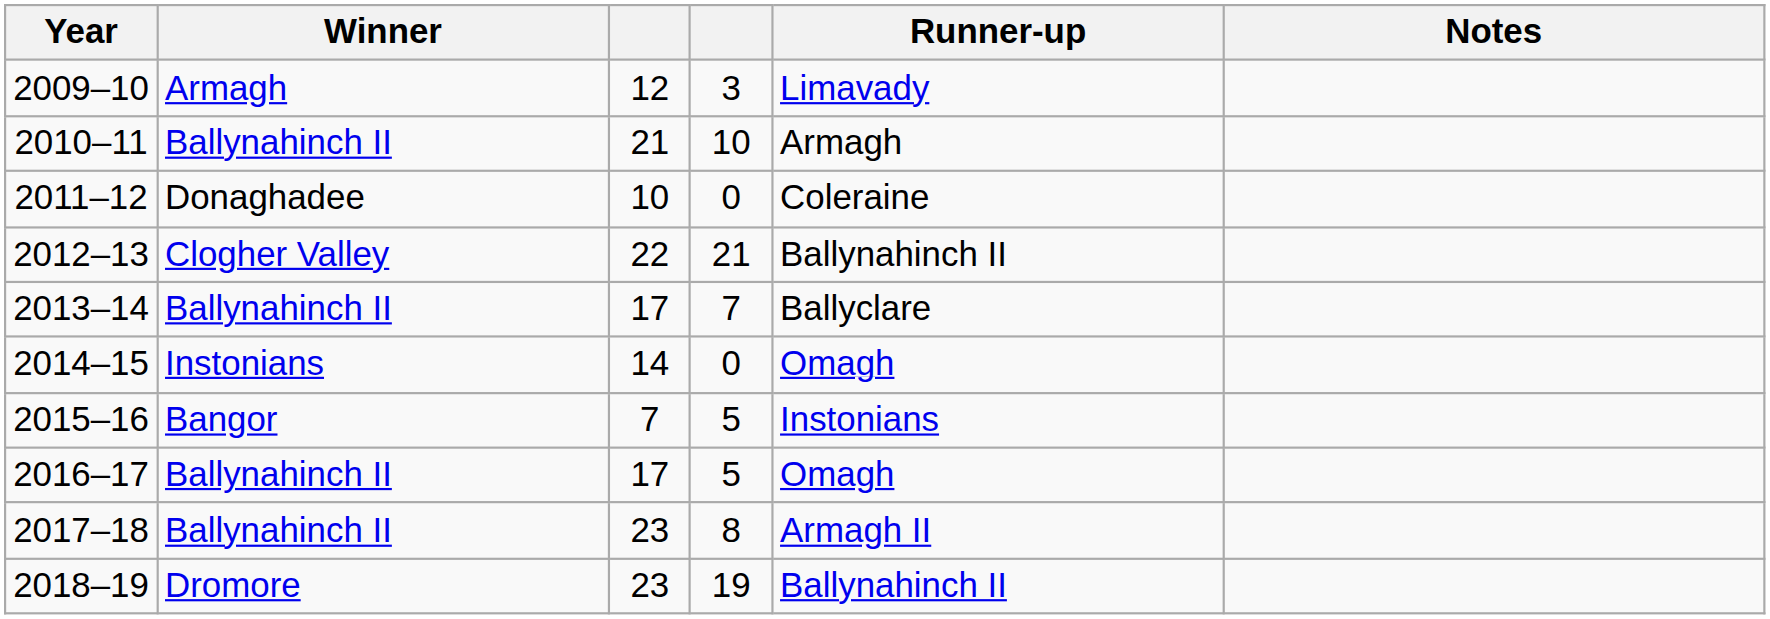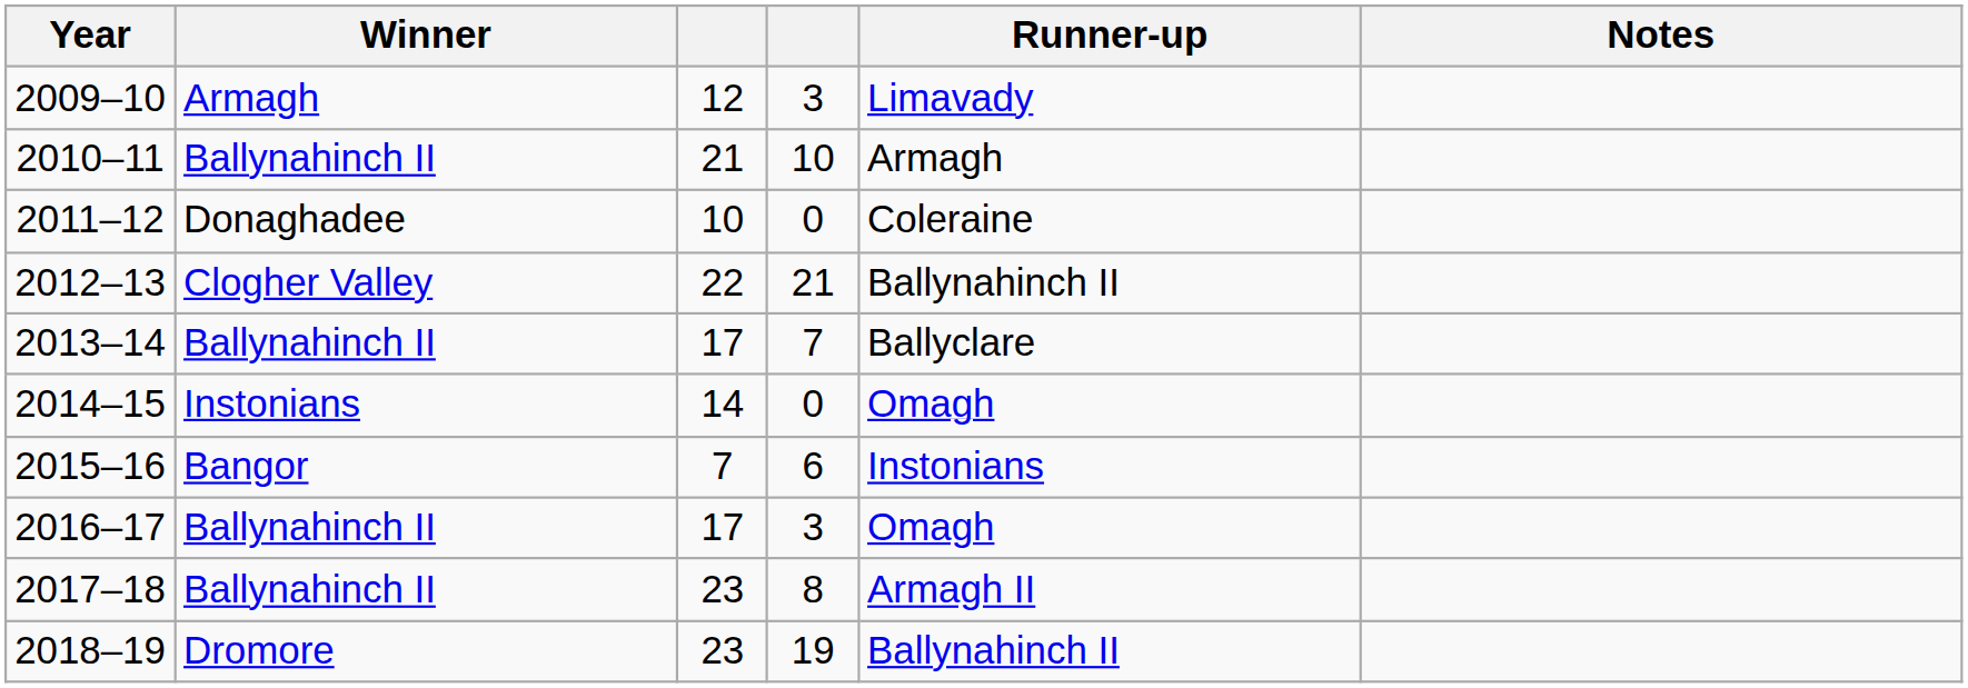 <table class="wikitable">
 <tr>
 <th>Year</th>
 <th>Winner</th>
 <th></th>
 <th></th>
 <th>Runner-up</th>
 <th>Notes</th>
 </tr>
 <tr>
 <td align="center">2009–10</td>
 <td width=200><a href='#'>Armagh</a></td>
 <td width=30 align="center">12</td>
 <td width=30 align="center">3</td>
 <td width=200><a href='#'>Limavady</a></td>
 <td width=240></td>
 </tr>
 <tr>
 <td align="center">2010–11</td>
 <td><a href='#'>Ballynahinch II</a></td>
 <td align="center">21</td>
 <td align="center">10</td>
 <td>Armagh</td>
 <td></td>
 </tr>
 <tr>
 <td align="center">2011–12</td>
 <td>Donaghadee</td>
 <td align="center">10</td>
 <td align="center">0</td>
 <td>Coleraine</td>
 <td></td>
 </tr>
 <tr>
 <td align="center">2012–13</td>
 <td><a href='#'>Clogher Valley</a></td>
 <td align="center">22</td>
 <td align="center">21</td>
 <td>Ballynahinch II</td>
 <td></td>
 </tr>
 <tr>
 <td align="center">2013–14</td>
 <td><a href='#'>Ballynahinch II</a></td>
 <td align="center">17</td>
 <td align="center">7</td>
 <td>Ballyclare</td>
 <td></td>
 </tr>
 <tr>
 <td align="center">2014–15</td>
 <td><a href='#'>Instonians</a></td>
 <td align="center">14</td>
 <td align="center">0</td>
 <td><a href='#'>Omagh</a></td>
 <td></td>
 </tr>
 <tr>
 <td align="center">2015–16</td>
 <td><a href='#'>Bangor</a></td>
 <td align="center">7</td>
-<td align="center">5</td>
+<td align="center">6</td>
 <td><a href='#'>Instonians</a></td>
 <td></td>
 </tr>
 <tr>
 <td align="center">2016–17</td>
 <td><a href='#'>Ballynahinch II</a></td>
 <td align="center">17</td>
-<td align="center">5</td>
+<td align="center">3</td>
 <td><a href='#'>Omagh</a></td>
 <td></td>
 </tr>
 <tr>
 <td align="center">2017–18</td>
 <td><a href='#'>Ballynahinch II</a></td>
 <td align="center">23</td>
 <td align="center">8</td>
 <td><a href='#'>Armagh II</a></td>
 <td></td>
 </tr>
 <tr>
 <td align="center">2018–19</td>
 <td><a href='#'>Dromore</a></td>
 <td align="center">23</td>
 <td align="center">19</td>
 <td><a href='#'>Ballynahinch II</a></td>
 <td></td>
 </tr>
 </table>
